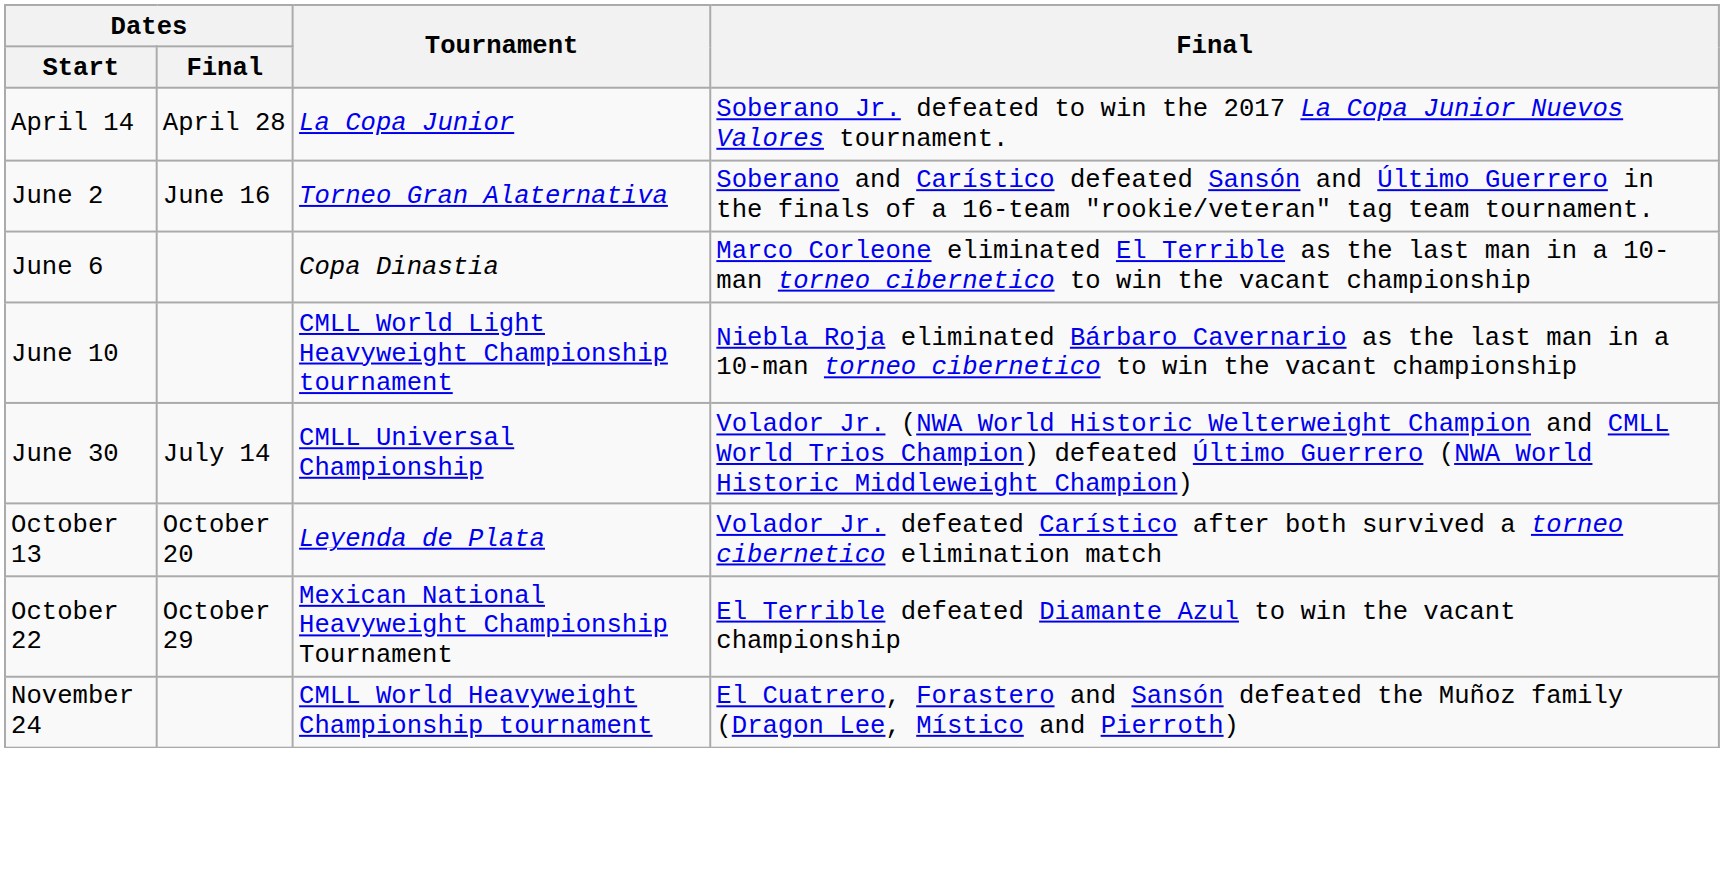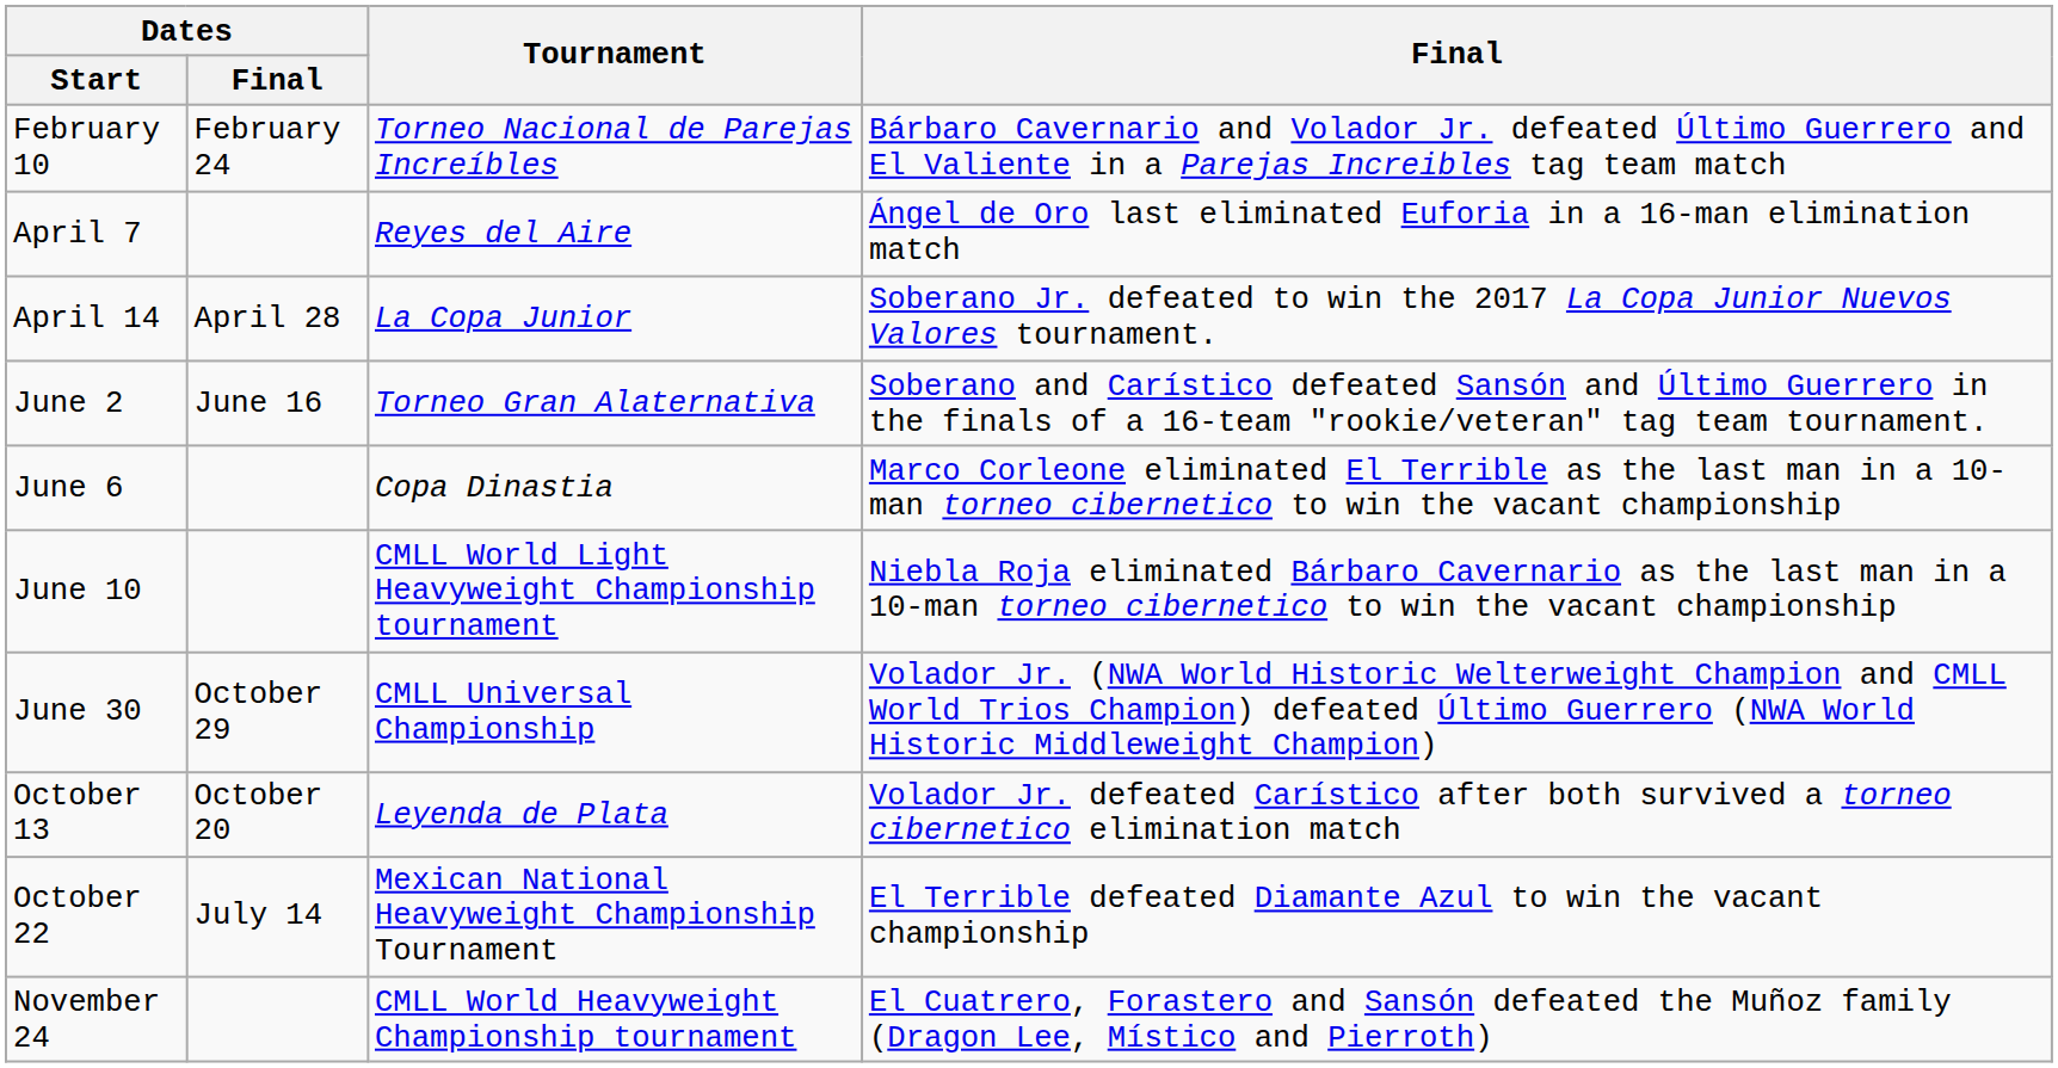 <table class="wikitable">
 <tr>
 <th colspan=2>Dates</th>
 <th rowspan=2 scope="col">Tournament</th>
 <th rowspan=2>Final</th>
 </tr>
 <tr>
 <th scope="col">Start</th>
 <th scope="col">Final</th>
+</tr>
+<tr>
+<td>February 10</td>
+<td>February 24</td>
+<td><em><a href='#'>Torneo Nacional de Parejas Increíbles</a></em></td>
+<td><a href='#'>Bárbaro Cavernario</a> and <a href='#'>Volador Jr.</a> defeated <a href='#'>Último Guerrero</a> and <a href='#'>El Valiente</a> in a <a href='#'><em>Parejas Increibles</em></a> tag team match</td>
+</tr>
+<tr>
+<td>April 7</td>
+<td> </td>
+<td><em><a href='#'>Reyes del Aire</a></em></td>
+<td><a href='#'>Ángel de Oro</a> last eliminated <a href='#'>Euforia</a> in a 16-man elimination match</td>
 </tr>
 <tr>
 <td>April 14</td>
 <td>April 28</td>
 <td><em><a href='#'>La Copa Junior</a></em></td>
 <td><a href='#'>Soberano Jr.</a> defeated to win the 2017 <em><a href='#'>La Copa Junior Nuevos Valores</a></em> tournament.</td>
 </tr>
 <tr>
 <td>June 2</td>
 <td>June 16</td>
 <td><em><a href='#'>Torneo Gran Alaternativa</a></em></td>
 <td><a href='#'>Soberano</a> and <a href='#'>Carístico</a> defeated <a href='#'>Sansón</a> and <a href='#'>Último Guerrero</a> in the finals of a 16-team "rookie/veteran" tag team tournament.</td>
 </tr>
 <tr>
 <td>June 6</td>
 <td> </td>
 <td><em>Copa Dinastia</em></td>
 <td><a href='#'>Marco Corleone</a> eliminated <a href='#'>El Terrible</a> as the last man in a 10-man <em><a href='#'>torneo cibernetico</a></em> to win the vacant championship</td>
 </tr>
 <tr>
 <td>June 10</td>
 <td> </td>
 <td><a href='#'>CMLL World Light Heavyweight Championship tournament</a></td>
 <td><a href='#'>Niebla Roja</a> eliminated <a href='#'>Bárbaro Cavernario</a> as the last man in a 10-man <em><a href='#'>torneo cibernetico</a></em> to win the vacant championship</td>
 </tr>
 <tr>
 <td>June 30</td>
-<td>July 14</td>
+<td>October 29</td>
 <td><a href='#'>CMLL Universal Championship</a></td>
 <td><a href='#'>Volador Jr.</a> (<a href='#'>NWA World Historic Welterweight Champion</a> and <a href='#'>CMLL World Trios Champion</a>) defeated <a href='#'>Último Guerrero</a> (<a href='#'>NWA World Historic Middleweight Champion</a>)</td>
 </tr>
 <tr>
 <td>October 13</td>
 <td>October 20</td>
 <td><em><a href='#'>Leyenda de Plata</a></em></td>
 <td><a href='#'>Volador Jr.</a> defeated <a href='#'>Carístico</a> after both survived a <em><a href='#'>torneo cibernetico</a></em> elimination match</td>
 </tr>
 <tr>
 <td>October 22</td>
-<td>October 29</td>
+<td>July 14</td>
 <td><a href='#'>Mexican National Heavyweight Championship</a> Tournament</td>
 <td><a href='#'>El Terrible</a> defeated <a href='#'>Diamante Azul</a> to win the vacant championship</td>
 </tr>
 <tr>
 <td>November 24</td>
 <td> </td>
 <td><a href='#'>CMLL World Heavyweight Championship tournament</a></td>
 <td><a href='#'>El Cuatrero</a>, <a href='#'>Forastero</a> and <a href='#'>Sansón</a> defeated the Muñoz family (<a href='#'>Dragon Lee</a>, <a href='#'>Místico</a> and <a href='#'>Pierroth</a>)</td>
 </tr>
 </table>
